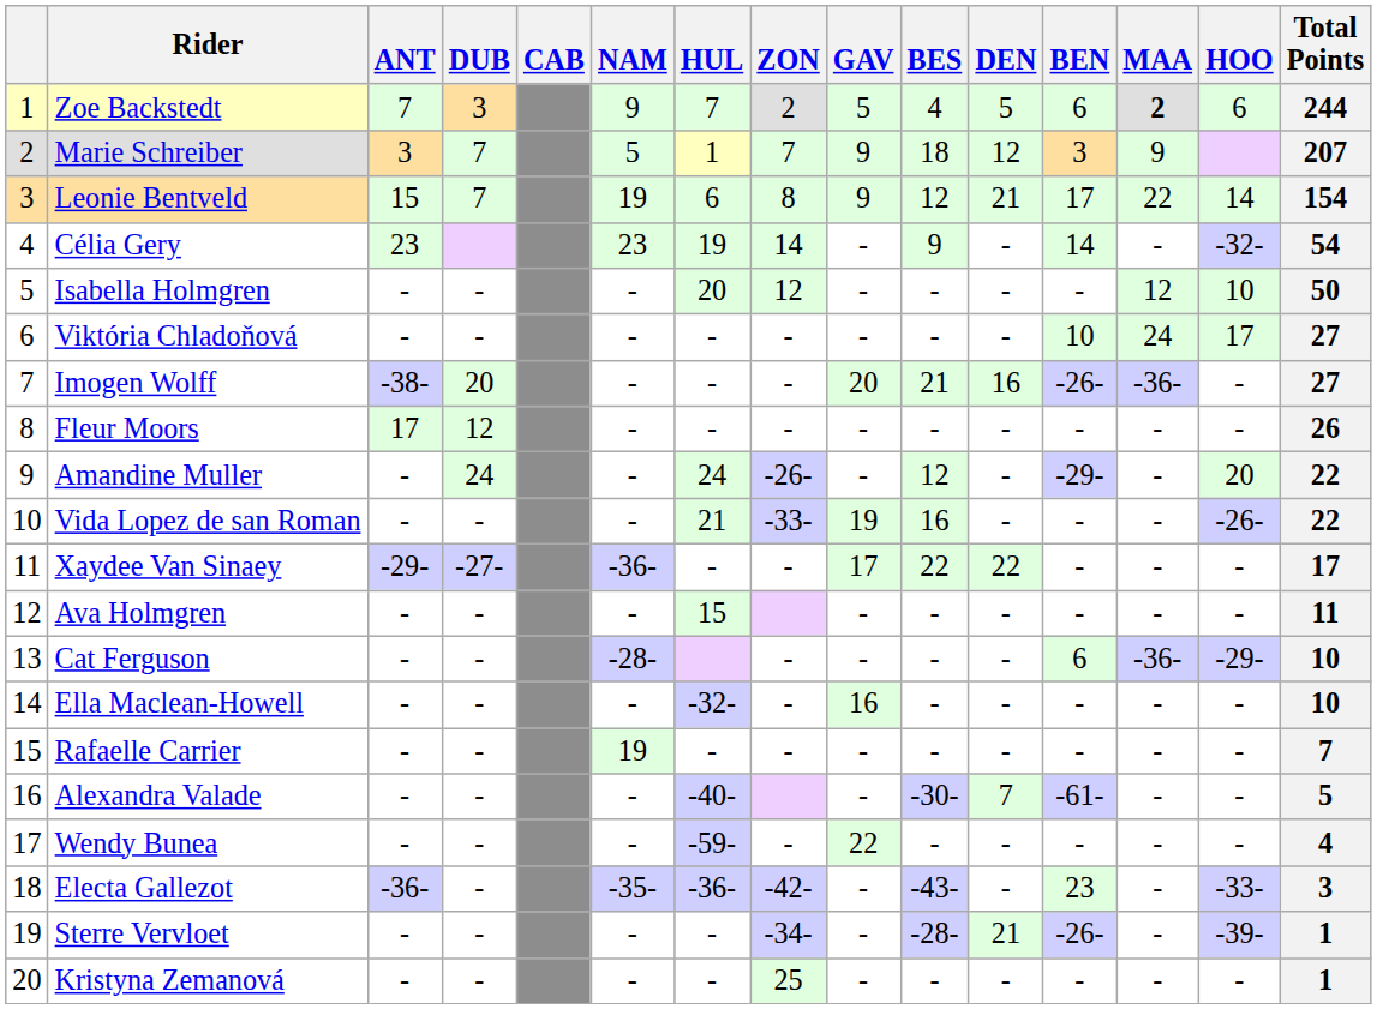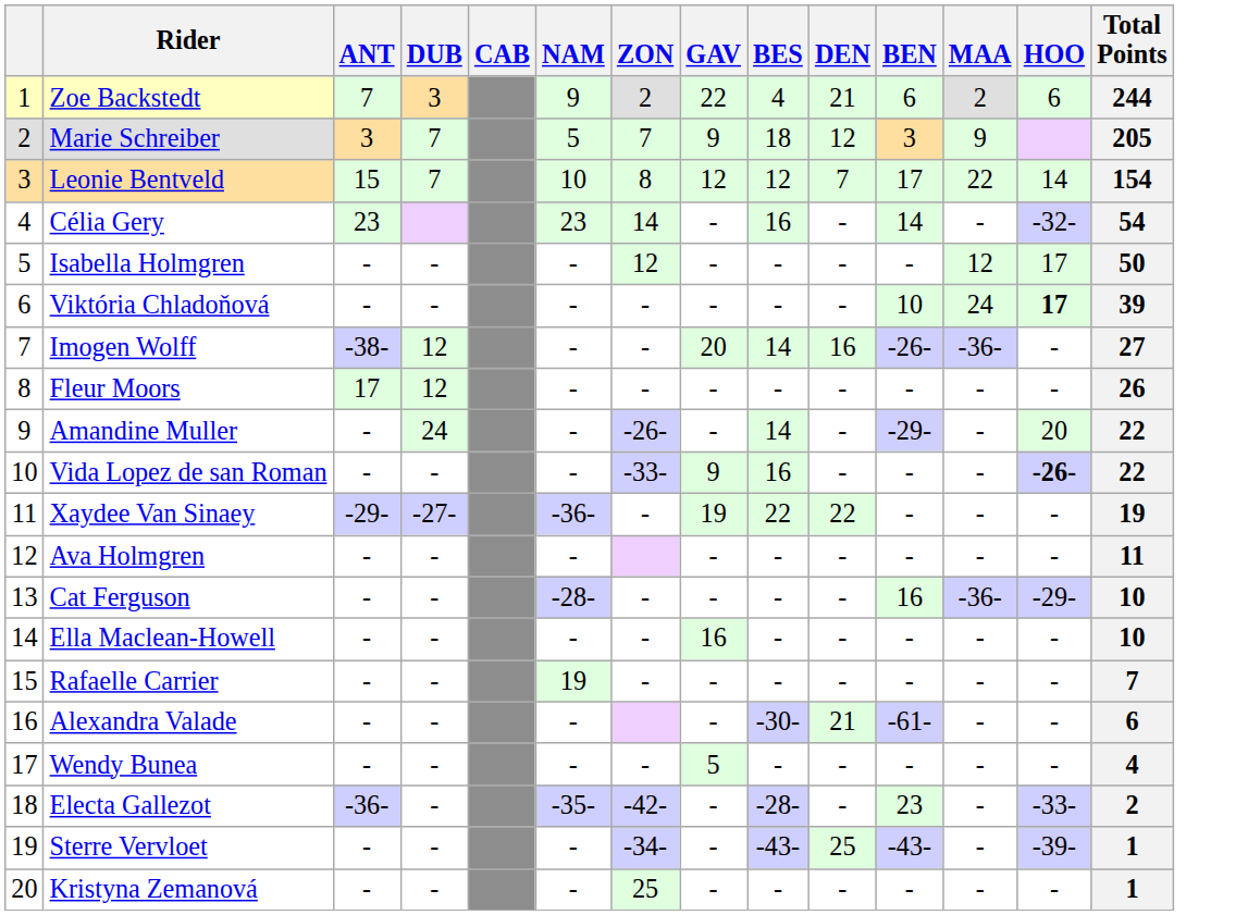 <table class ="wikitable" style="font-size: 100%; text-align:center">
 <tr style = "vertical-align:middle;">
 <th style = "vertical-align:middle"></th>
 <th style = "vertical-align:middle;background">Rider</th>
 <th><br><a href='#'> ANT</a></th>
 <th><br><a href='#'> DUB</a></th>
 <th><br><a href='#'> CAB</a></th>
 <th><br><a href='#'> NAM</a></th>
-<th><br><a href='#'> HUL</a></th>
 <th><br><a href='#'> ZON</a></th>
 <th><br><a href='#'> GAV</a></th>
 <th><br><a href='#'> BES</a></th>
 <th><br><a href='#'> DEN</a></th>
 <th><br><a href='#'> BEN</a></th>
 <th><br><a href='#'> MAA</a></th>
 <th><br><a href='#'> HOO</a></th>
 <th align = "center">Total <br> Points</th>
 </tr>
 <tr>
 <td bgcolor="#FFFFBF">1</td>
 <td align="left" bgcolor="#FFFFBF"> <a href='#'>Zoe Backstedt</a></td>
 <td bgcolor="#DFFFDF">7</td>
 <td bgcolor="#FFDF9F">3</td>
 <td bgcolor="#8D8D8D"></td>
 <td bgcolor="#DFFFDF">9</td>
-<td bgcolor="#DFFFDF">7</td>
 <td bgcolor="#DFDFDF">2</td>
-<td bgcolor="#DFFFDF">5</td>
+<td bgcolor="#DFFFDF">22</td>
 <td bgcolor="#DFFFDF">4</td>
-<td bgcolor="#DFFFDF">5</td>
+<td bgcolor="#DFFFDF">21</td>
 <td bgcolor="#DFFFDF">6</td>
-<td bgcolor="#DFDFDF"><strong>2</strong></td>
+<td bgcolor="#DFDFDF">2</td>
 <td bgcolor="#DFFFDF">6</td>
 <th>244</th>
 </tr>
 <tr>
 <td bgcolor="#DFDFDF">2</td>
 <td align="left" bgcolor="#DFDFDF"> <a href='#'>Marie Schreiber</a></td>
 <td bgcolor="#FFDF9F">3</td>
 <td bgcolor="#DFFFDF">7</td>
 <td bgcolor="#8D8D8D"></td>
 <td bgcolor="#DFFFDF">5</td>
-<td bgcolor="#FFFFBF">1</td>
 <td bgcolor="#DFFFDF">7</td>
 <td bgcolor="#DFFFDF">9</td>
 <td bgcolor="#DFFFDF">18</td>
 <td bgcolor="#DFFFDF">12</td>
 <td bgcolor="#FFDF9F">3</td>
 <td bgcolor="#DFFFDF">9</td>
 <td bgcolor="#EFCFFF"></td>
-<th>207</th>
+<th>205</th>
 </tr>
 <tr>
 <td bgcolor="#FFDF9F">3</td>
 <td align="left" bgcolor="#FFDF9F"> <a href='#'>Leonie Bentveld</a></td>
 <td bgcolor="#DFFFDF">15</td>
 <td bgcolor="#DFFFDF">7</td>
 <td bgcolor="#8D8D8D"></td>
-<td bgcolor="#DFFFDF">19</td>
-<td bgcolor="#DFFFDF">6</td>
+<td bgcolor="#DFFFDF">10</td>
 <td bgcolor="#DFFFDF">8</td>
-<td bgcolor="#DFFFDF">9</td>
 <td bgcolor="#DFFFDF">12</td>
-<td bgcolor="#DFFFDF">21</td>
+<td bgcolor="#DFFFDF">12</td>
+<td bgcolor="#DFFFDF">7</td>
 <td bgcolor="#DFFFDF">17</td>
 <td bgcolor="#DFFFDF">22</td>
 <td bgcolor="#DFFFDF">14</td>
 <th>154</th>
 </tr>
 <tr>
 <td bgcolor="#FFFFFF">4</td>
 <td align="left" bgcolor="#FFFFFF"> <a href='#'>Célia Gery</a></td>
 <td bgcolor="#DFFFDF">23</td>
 <td bgcolor="#EFCFFF"></td>
 <td bgcolor="#8D8D8D"></td>
 <td bgcolor="#DFFFDF">23</td>
-<td bgcolor="#DFFFDF">19</td>
 <td bgcolor="#DFFFDF">14</td>
 <td bgcolor="#FFFFFF">-</td>
-<td bgcolor="#DFFFDF">9</td>
+<td bgcolor="#DFFFDF">16</td>
 <td bgcolor="#FFFFFF">-</td>
 <td bgcolor="#DFFFDF">14</td>
 <td bgcolor="#FFFFFF">-</td>
 <td bgcolor="#CFCFFF">-32-</td>
 <th>54</th>
 </tr>
 <tr>
 <td bgcolor="#FFFFFF">5</td>
 <td align="left" bgcolor="#FFFFFF"> <a href='#'>Isabella Holmgren</a></td>
 <td bgcolor="#FFFFFF">-</td>
 <td bgcolor="#FFFFFF">-</td>
 <td bgcolor="#8D8D8D"></td>
 <td bgcolor="#FFFFFF">-</td>
-<td bgcolor="#DFFFDF">20</td>
 <td bgcolor="#DFFFDF">12</td>
 <td bgcolor="#FFFFFF">-</td>
 <td bgcolor="#FFFFFF">-</td>
 <td bgcolor="#FFFFFF">-</td>
 <td bgcolor="#FFFFFF">-</td>
 <td bgcolor="#DFFFDF">12</td>
-<td bgcolor="#DFFFDF">10</td>
+<td bgcolor="#DFFFDF">17</td>
 <th>50</th>
 </tr>
 <tr>
 <td bgcolor="#FFFFFF">6</td>
 <td align="left" bgcolor="#FFFFFF"> <a href='#'>Viktória Chladoňová</a></td>
 <td bgcolor="#FFFFFF">-</td>
 <td bgcolor="#FFFFFF">-</td>
 <td bgcolor="#8D8D8D"></td>
 <td bgcolor="#FFFFFF">-</td>
 <td bgcolor="#FFFFFF">-</td>
 <td bgcolor="#FFFFFF">-</td>
 <td bgcolor="#FFFFFF">-</td>
 <td bgcolor="#FFFFFF">-</td>
-<td bgcolor="#FFFFFF">-</td>
 <td bgcolor="#DFFFDF">10</td>
 <td bgcolor="#DFFFDF">24</td>
-<td bgcolor="#DFFFDF">17</td>
-<th>27</th>
+<td bgcolor="#DFFFDF"><strong>17</strong></td>
+<th>39</th>
 </tr>
 <tr>
 <td bgcolor="#FFFFFF">7</td>
 <td align="left" bgcolor="#FFFFFF"> <a href='#'>Imogen Wolff</a></td>
 <td bgcolor="#CFCFFF">-38-</td>
-<td bgcolor="#DFFFDF">20</td>
+<td bgcolor="#DFFFDF">12</td>
 <td bgcolor="#8D8D8D"></td>
 <td bgcolor="#FFFFFF">-</td>
 <td bgcolor="#FFFFFF">-</td>
-<td bgcolor="#FFFFFF">-</td>
 <td bgcolor="#DFFFDF">20</td>
-<td bgcolor="#DFFFDF">21</td>
+<td bgcolor="#DFFFDF">14</td>
 <td bgcolor="#DFFFDF">16</td>
 <td bgcolor="#CFCFFF">-26-</td>
 <td bgcolor="#CFCFFF">-36-</td>
 <td bgcolor="#FFFFFF">-</td>
 <th>27</th>
 </tr>
 <tr>
 <td bgcolor="#FFFFFF">8</td>
 <td align="left" bgcolor="#FFFFFF"> <a href='#'>Fleur Moors</a></td>
 <td bgcolor="#DFFFDF">17</td>
 <td bgcolor="#DFFFDF">12</td>
 <td bgcolor="#8D8D8D"></td>
 <td bgcolor="#FFFFFF">-</td>
 <td bgcolor="#FFFFFF">-</td>
 <td bgcolor="#FFFFFF">-</td>
 <td bgcolor="#FFFFFF">-</td>
 <td bgcolor="#FFFFFF">-</td>
 <td bgcolor="#FFFFFF">-</td>
 <td bgcolor="#FFFFFF">-</td>
 <td bgcolor="#FFFFFF">-</td>
-<td bgcolor="#FFFFFF">-</td>
 <th>26</th>
 </tr>
 <tr>
 <td bgcolor="#FFFFFF">9</td>
 <td align="left" bgcolor="#FFFFFF"> <a href='#'>Amandine Muller</a></td>
 <td bgcolor="#FFFFFF">-</td>
 <td bgcolor="#DFFFDF">24</td>
 <td bgcolor="#8D8D8D"></td>
 <td bgcolor="#FFFFFF">-</td>
-<td bgcolor="#DFFFDF">24</td>
 <td bgcolor="#CFCFFF">-26-</td>
 <td bgcolor="#FFFFFF">-</td>
-<td bgcolor="#DFFFDF">12</td>
+<td bgcolor="#DFFFDF">14</td>
 <td bgcolor="#FFFFFF">-</td>
 <td bgcolor="#CFCFFF">-29-</td>
 <td bgcolor="#FFFFFF">-</td>
 <td bgcolor="#DFFFDF">20</td>
 <th>22</th>
 </tr>
 <tr>
 <td bgcolor="#FFFFFF">10</td>
 <td align="left" bgcolor="#FFFFFF"> <a href='#'>Vida Lopez de san Roman</a></td>
 <td bgcolor="#FFFFFF">-</td>
 <td bgcolor="#FFFFFF">-</td>
 <td bgcolor="#8D8D8D"></td>
 <td bgcolor="#FFFFFF">-</td>
-<td bgcolor="#DFFFDF">21</td>
 <td bgcolor="#CFCFFF">-33-</td>
-<td bgcolor="#DFFFDF">19</td>
+<td bgcolor="#DFFFDF">9</td>
 <td bgcolor="#DFFFDF">16</td>
 <td bgcolor="#FFFFFF">-</td>
 <td bgcolor="#FFFFFF">-</td>
 <td bgcolor="#FFFFFF">-</td>
-<td bgcolor="#CFCFFF">-26-</td>
+<td bgcolor="#CFCFFF"><strong>-26-</strong></td>
 <th>22</th>
 </tr>
 <tr>
 <td bgcolor="#FFFFFF">11</td>
 <td align="left" bgcolor="#FFFFFF"> <a href='#'>Xaydee Van Sinaey</a></td>
 <td bgcolor="#CFCFFF">-29-</td>
 <td bgcolor="#CFCFFF">-27-</td>
 <td bgcolor="#8D8D8D"></td>
 <td bgcolor="#CFCFFF">-36-</td>
 <td bgcolor="#FFFFFF">-</td>
-<td bgcolor="#FFFFFF">-</td>
-<td bgcolor="#DFFFDF">17</td>
+<td bgcolor="#DFFFDF">19</td>
 <td bgcolor="#DFFFDF">22</td>
 <td bgcolor="#DFFFDF">22</td>
 <td bgcolor="#FFFFFF">-</td>
 <td bgcolor="#FFFFFF">-</td>
 <td bgcolor="#FFFFFF">-</td>
-<th>17</th>
+<th>19</th>
 </tr>
 <tr>
 <td bgcolor="#FFFFFF">12</td>
 <td align="left" bgcolor="#FFFFFF"> <a href='#'>Ava Holmgren</a></td>
 <td bgcolor="#FFFFFF">-</td>
 <td bgcolor="#FFFFFF">-</td>
 <td bgcolor="#8D8D8D"></td>
 <td bgcolor="#FFFFFF">-</td>
-<td bgcolor="#DFFFDF">15</td>
 <td bgcolor="#EFCFFF"></td>
 <td bgcolor="#FFFFFF">-</td>
 <td bgcolor="#FFFFFF">-</td>
 <td bgcolor="#FFFFFF">-</td>
 <td bgcolor="#FFFFFF">-</td>
 <td bgcolor="#FFFFFF">-</td>
 <td bgcolor="#FFFFFF">-</td>
 <th>11</th>
 </tr>
 <tr>
 <td bgcolor="#FFFFFF">13</td>
 <td align="left" bgcolor="#FFFFFF"> <a href='#'>Cat Ferguson</a></td>
 <td bgcolor="#FFFFFF">-</td>
 <td bgcolor="#FFFFFF">-</td>
 <td bgcolor="#8D8D8D"></td>
 <td bgcolor="#CFCFFF">-28-</td>
-<td bgcolor="#EFCFFF"></td>
 <td bgcolor="#FFFFFF">-</td>
 <td bgcolor="#FFFFFF">-</td>
 <td bgcolor="#FFFFFF">-</td>
 <td bgcolor="#FFFFFF">-</td>
-<td bgcolor="#DFFFDF">6</td>
+<td bgcolor="#DFFFDF">16</td>
 <td bgcolor="#CFCFFF">-36-</td>
 <td bgcolor="#CFCFFF">-29-</td>
 <th>10</th>
 </tr>
 <tr>
 <td bgcolor="#FFFFFF">14</td>
 <td align="left" bgcolor="#FFFFFF"> <a href='#'>Ella Maclean-Howell</a></td>
 <td bgcolor="#FFFFFF">-</td>
 <td bgcolor="#FFFFFF">-</td>
 <td bgcolor="#8D8D8D"></td>
 <td bgcolor="#FFFFFF">-</td>
-<td bgcolor="#CFCFFF">-32-</td>
 <td bgcolor="#FFFFFF">-</td>
 <td bgcolor="#DFFFDF">16</td>
 <td bgcolor="#FFFFFF">-</td>
 <td bgcolor="#FFFFFF">-</td>
 <td bgcolor="#FFFFFF">-</td>
 <td bgcolor="#FFFFFF">-</td>
 <td bgcolor="#FFFFFF">-</td>
 <th>10</th>
 </tr>
 <tr>
 <td bgcolor="#FFFFFF">15</td>
 <td align="left" bgcolor="#FFFFFF"> <a href='#'>Rafaelle Carrier</a></td>
 <td bgcolor="#FFFFFF">-</td>
 <td bgcolor="#FFFFFF">-</td>
 <td bgcolor="#8D8D8D"></td>
 <td bgcolor="#DFFFDF">19</td>
 <td bgcolor="#FFFFFF">-</td>
 <td bgcolor="#FFFFFF">-</td>
 <td bgcolor="#FFFFFF">-</td>
 <td bgcolor="#FFFFFF">-</td>
 <td bgcolor="#FFFFFF">-</td>
 <td bgcolor="#FFFFFF">-</td>
 <td bgcolor="#FFFFFF">-</td>
-<td bgcolor="#FFFFFF">-</td>
 <th>7</th>
 </tr>
 <tr>
 <td bgcolor="#FFFFFF">16</td>
 <td align="left" bgcolor="#FFFFFF"> <a href='#'>Alexandra Valade</a></td>
 <td bgcolor="#FFFFFF">-</td>
 <td bgcolor="#FFFFFF">-</td>
 <td bgcolor="#8D8D8D"></td>
 <td bgcolor="#FFFFFF">-</td>
-<td bgcolor="#CFCFFF">-40-</td>
 <td bgcolor="#EFCFFF"></td>
 <td bgcolor="#FFFFFF">-</td>
 <td bgcolor="#CFCFFF">-30-</td>
-<td bgcolor="#DFFFDF">7</td>
+<td bgcolor="#DFFFDF">21</td>
 <td bgcolor="#CFCFFF">-61-</td>
 <td bgcolor="#FFFFFF">-</td>
 <td bgcolor="#FFFFFF">-</td>
-<th>5</th>
+<th>6</th>
 </tr>
 <tr>
 <td bgcolor="#FFFFFF">17</td>
 <td align="left" bgcolor="#FFFFFF"> <a href='#'>Wendy Bunea</a></td>
 <td bgcolor="#FFFFFF">-</td>
 <td bgcolor="#FFFFFF">-</td>
 <td bgcolor="#8D8D8D"></td>
 <td bgcolor="#FFFFFF">-</td>
-<td bgcolor="#CFCFFF">-59-</td>
 <td bgcolor="#FFFFFF">-</td>
-<td bgcolor="#DFFFDF">22</td>
+<td bgcolor="#DFFFDF">5</td>
 <td bgcolor="#FFFFFF">-</td>
 <td bgcolor="#FFFFFF">-</td>
 <td bgcolor="#FFFFFF">-</td>
 <td bgcolor="#FFFFFF">-</td>
 <td bgcolor="#FFFFFF">-</td>
 <th>4</th>
 </tr>
 <tr>
 <td bgcolor="#FFFFFF">18</td>
 <td align="left" bgcolor="#FFFFFF"> <a href='#'>Electa Gallezot</a></td>
 <td bgcolor="#CFCFFF">-36-</td>
 <td bgcolor="#FFFFFF">-</td>
 <td bgcolor="#8D8D8D"></td>
 <td bgcolor="#CFCFFF">-35-</td>
-<td bgcolor="#CFCFFF">-36-</td>
 <td bgcolor="#CFCFFF">-42-</td>
 <td bgcolor="#FFFFFF">-</td>
-<td bgcolor="#CFCFFF">-43-</td>
+<td bgcolor="#CFCFFF">-28-</td>
 <td bgcolor="#FFFFFF">-</td>
 <td bgcolor="#DFFFDF">23</td>
 <td bgcolor="#FFFFFF">-</td>
 <td bgcolor="#CFCFFF">-33-</td>
-<th>3</th>
+<th>2</th>
 </tr>
 <tr>
 <td bgcolor="#FFFFFF">19</td>
 <td align="left" bgcolor="#FFFFFF"> <a href='#'>Sterre Vervloet</a></td>
 <td bgcolor="#FFFFFF">-</td>
 <td bgcolor="#FFFFFF">-</td>
 <td bgcolor="#8D8D8D"></td>
 <td bgcolor="#FFFFFF">-</td>
-<td bgcolor="#FFFFFF">-</td>
 <td bgcolor="#CFCFFF">-34-</td>
 <td bgcolor="#FFFFFF">-</td>
-<td bgcolor="#CFCFFF">-28-</td>
-<td bgcolor="#DFFFDF">21</td>
-<td bgcolor="#CFCFFF">-26-</td>
+<td bgcolor="#CFCFFF">-43-</td>
+<td bgcolor="#DFFFDF">25</td>
+<td bgcolor="#CFCFFF">-43-</td>
 <td bgcolor="#FFFFFF">-</td>
 <td bgcolor="#CFCFFF">-39-</td>
 <th>1</th>
 </tr>
 <tr>
 <td bgcolor="#FFFFFF">20</td>
 <td align="left" bgcolor="#FFFFFF"> <a href='#'>Kristyna Zemanová</a></td>
 <td bgcolor="#FFFFFF">-</td>
 <td bgcolor="#FFFFFF">-</td>
 <td bgcolor="#8D8D8D"></td>
 <td bgcolor="#FFFFFF">-</td>
-<td bgcolor="#FFFFFF">-</td>
 <td bgcolor="#DFFFDF">25</td>
 <td bgcolor="#FFFFFF">-</td>
 <td bgcolor="#FFFFFF">-</td>
 <td bgcolor="#FFFFFF">-</td>
 <td bgcolor="#FFFFFF">-</td>
 <td bgcolor="#FFFFFF">-</td>
 <td bgcolor="#FFFFFF">-</td>
 <th>1</th>
 </tr>
 </table>
